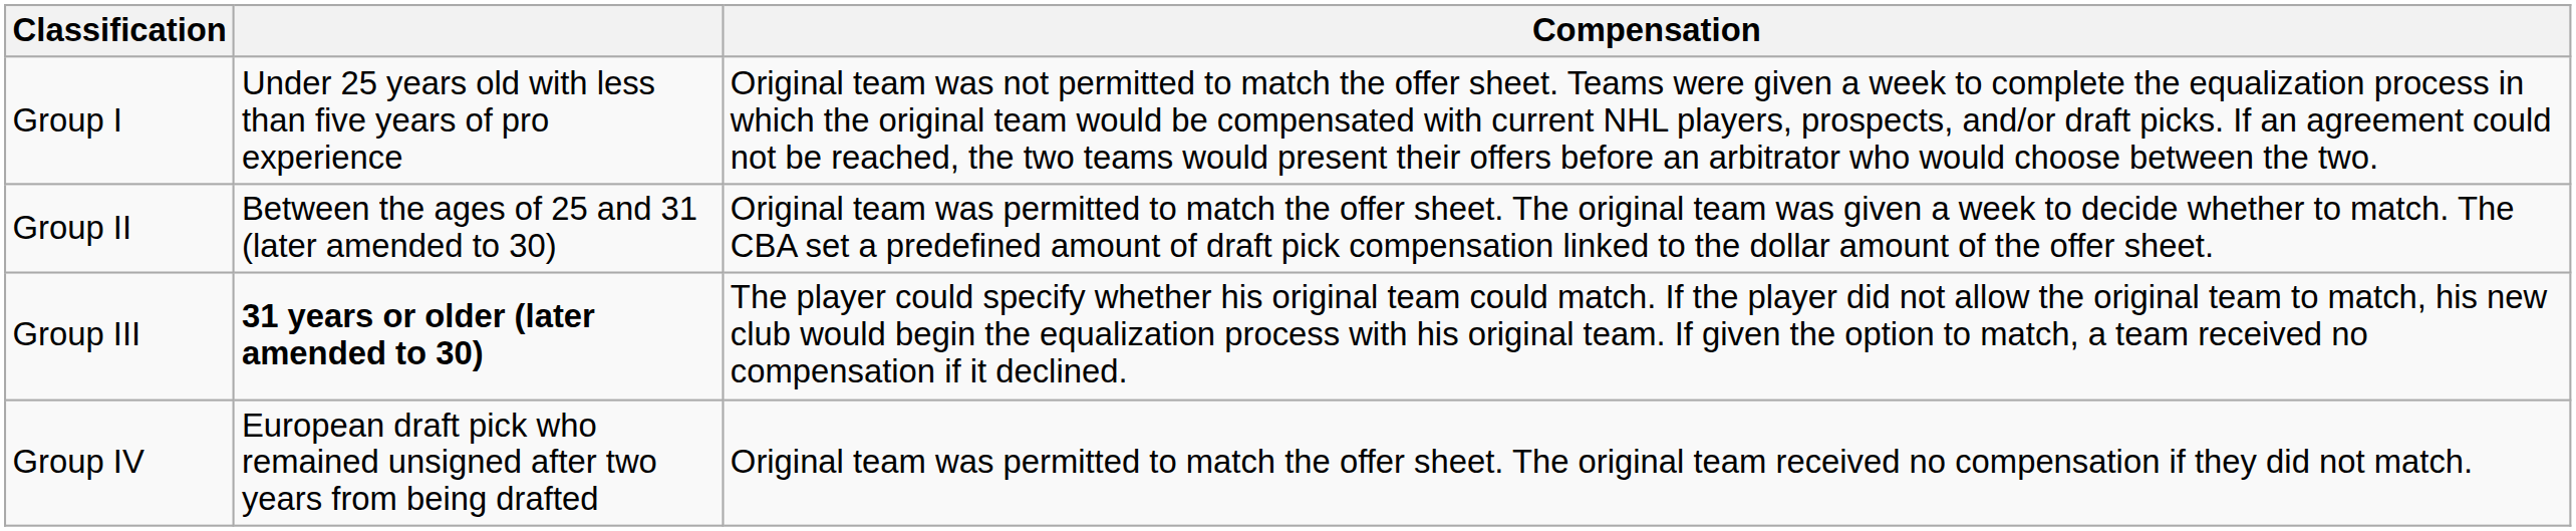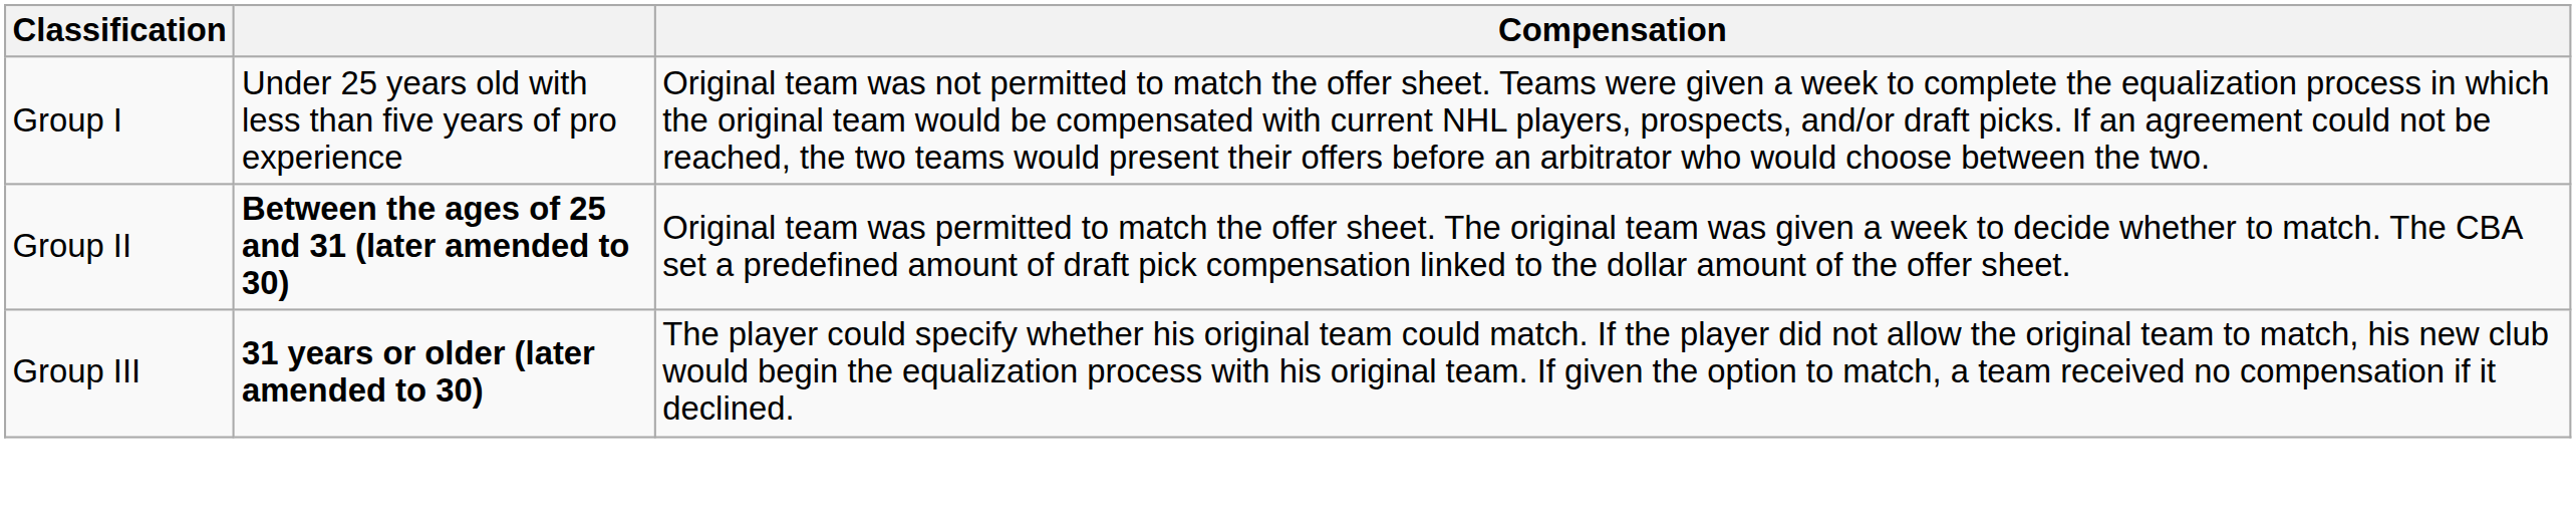 <table class="wikitable">
 <tr>
 <th>Classification</th>
 <th></th>
 <th>Compensation</th>
 </tr>
 <tr>
 <td>Group I</td>
 <td>Under 25 years old with less than five years of pro experience</td>
 <td>Original team was not permitted to match the offer sheet.  Teams were given a week to complete the equalization process in which the original team would be compensated with current NHL players, prospects, and/or draft picks.  If an agreement could not be reached, the two teams would present their offers before an arbitrator who would choose between the two.</td>
 </tr>
 <tr>
 <td>Group II</td>
-<td>Between the ages of 25 and 31 (later amended to 30)</td>
+<td><strong>Between the ages of 25 and 31 (later amended to 30)</strong></td>
 <td>Original team was permitted to match the offer sheet.  The original team was given a week to decide whether to match.  The CBA set a predefined amount of draft pick compensation linked to the dollar amount of the offer sheet.</td>
 </tr>
 <tr>
 <td>Group III</td>
 <td><strong>31 years or older (later amended to 30)</strong></td>
 <td>The player could specify whether his original team could match.  If the player did not allow the original team to match, his new club would begin the equalization process with his original team.  If given the option to match, a team received no compensation if it declined.</td>
 </tr>
-<tr>
-<td>Group IV</td>
-<td>European draft pick who remained unsigned after two years from being drafted</td>
-<td>Original team was permitted to match the offer sheet.  The original team received no compensation if they did not match.</td>
-</tr>
 </table>
